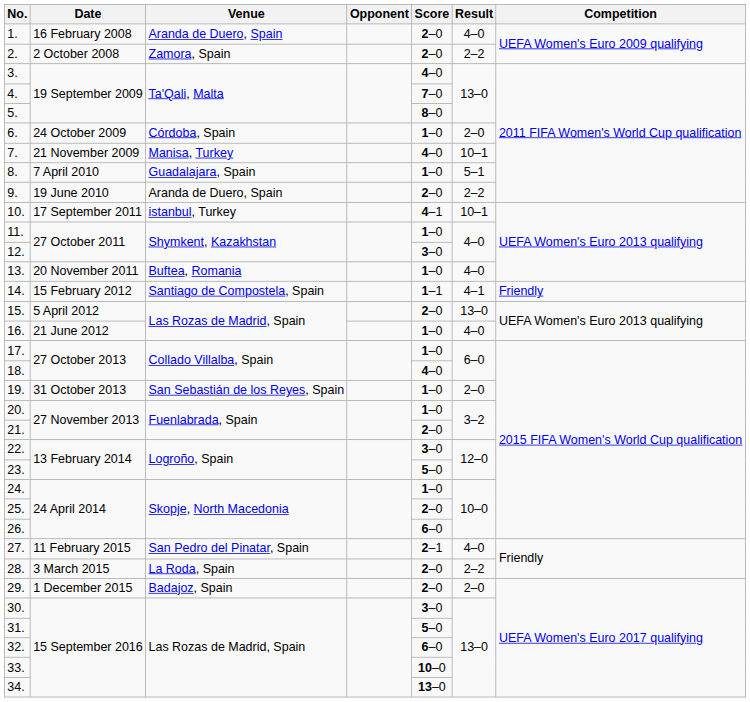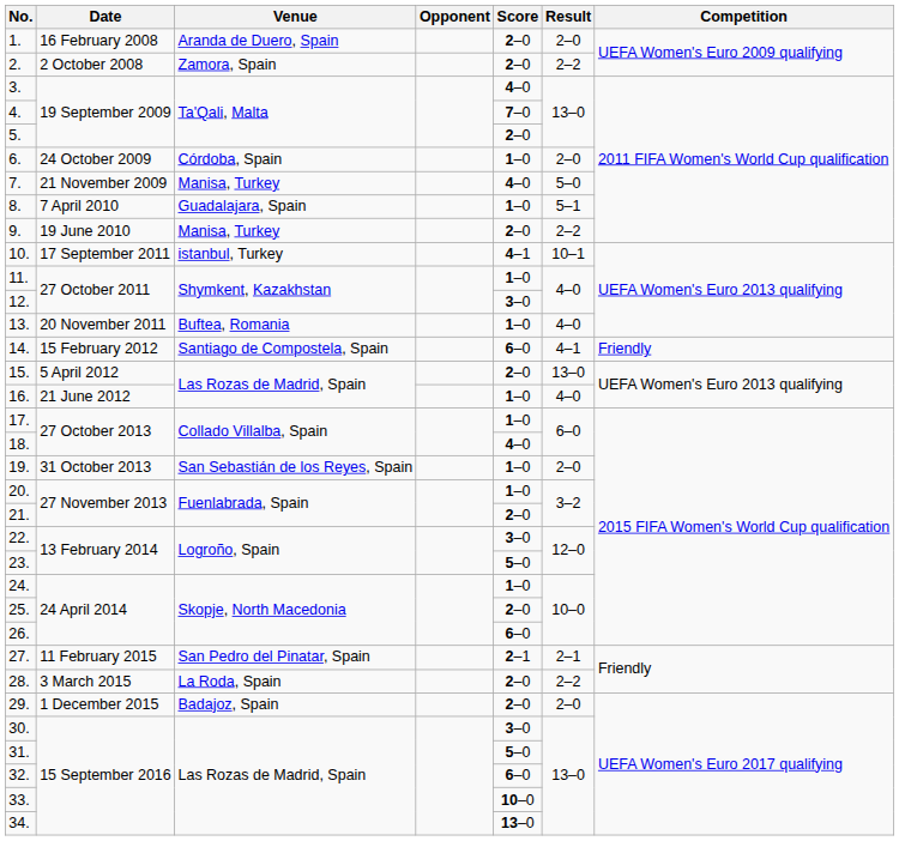 <table class="wikitable">
 <tr>
 <th>No.</th>
 <th>Date</th>
 <th>Venue</th>
 <th>Opponent</th>
 <th>Score</th>
 <th>Result</th>
 <th>Competition</th>
 </tr>
 <tr>
 <td>1.</td>
 <td>16 February 2008</td>
 <td><a href='#'>Aranda de Duero</a>, <a href='#'>Spain</a></td>
 <td></td>
 <td align=center><strong>2</strong>–0</td>
-<td align=center>4–0</td>
+<td align=center>2–0</td>
 <td rowspan=2><a href='#'>UEFA Women's Euro 2009 qualifying</a></td>
 </tr>
 <tr>
 <td>2.</td>
 <td>2 October 2008</td>
 <td><a href='#'>Zamora</a>, Spain</td>
 <td></td>
 <td align=center><strong>2</strong>–0</td>
 <td align=center>2–2</td>
 </tr>
 <tr>
 <td>3.</td>
 <td rowspan=3>19 September 2009</td>
 <td rowspan=3><a href='#'>Ta'Qali</a>, <a href='#'>Malta</a></td>
 <td rowspan=3></td>
 <td align=center><strong>4</strong>–0</td>
 <td rowspan=3 align=center>13–0</td>
 <td rowspan=7><a href='#'>2011 FIFA Women's World Cup qualification</a></td>
 </tr>
 <tr>
 <td>4.</td>
 <td align=center><strong>7</strong>–0</td>
 </tr>
 <tr>
 <td>5.</td>
-<td align=center><strong>8</strong>–0</td>
+<td align=center><strong>2</strong>–0</td>
 </tr>
 <tr>
 <td>6.</td>
 <td>24 October 2009</td>
 <td><a href='#'>Córdoba</a>, Spain</td>
 <td></td>
 <td align=center><strong>1</strong>–0</td>
 <td align=center>2–0</td>
 </tr>
 <tr>
 <td>7.</td>
 <td>21 November 2009</td>
 <td><a href='#'>Manisa</a>, <a href='#'>Turkey</a></td>
 <td></td>
 <td align=center><strong>4</strong>–0</td>
-<td align=center>10–1</td>
+<td align=center>5–0</td>
 </tr>
 <tr>
 <td>8.</td>
 <td>7 April 2010</td>
 <td><a href='#'>Guadalajara</a>, Spain</td>
 <td></td>
 <td align=center><strong>1</strong>–0</td>
 <td align=center>5–1</td>
 </tr>
 <tr>
 <td>9.</td>
 <td>19 June 2010</td>
-<td>Aranda de Duero, Spain</td>
+<td><a href='#'>Manisa</a>, <a href='#'>Turkey</a></td>
 <td></td>
 <td align=center><strong>2</strong>–0</td>
 <td align=center>2–2</td>
 </tr>
 <tr>
 <td>10.</td>
 <td>17 September 2011</td>
 <td><a href='#'>istanbul</a>, Turkey</td>
 <td></td>
 <td align=center><strong>4</strong>–1</td>
 <td align=center>10–1</td>
 <td rowspan=4><a href='#'>UEFA Women's Euro 2013 qualifying</a></td>
 </tr>
 <tr>
 <td>11.</td>
 <td rowspan=2>27 October 2011</td>
 <td rowspan=2><a href='#'>Shymkent</a>, <a href='#'>Kazakhstan</a></td>
 <td rowspan=2></td>
 <td align=center><strong>1</strong>–0</td>
 <td rowspan=2 align=center>4–0</td>
 </tr>
 <tr>
 <td>12.</td>
 <td align=center><strong>3</strong>–0</td>
 </tr>
 <tr>
 <td>13.</td>
 <td>20 November 2011</td>
 <td><a href='#'>Buftea</a>, <a href='#'>Romania</a></td>
 <td></td>
 <td align=center><strong>1</strong>–0</td>
 <td align=center>4–0</td>
 </tr>
 <tr>
 <td>14.</td>
 <td>15 February 2012</td>
 <td><a href='#'>Santiago de Compostela</a>, Spain</td>
 <td></td>
-<td align=center><strong>1</strong>–1</td>
+<td align=center><strong>6</strong>–0</td>
 <td align=center>4–1</td>
 <td><a href='#'>Friendly</a></td>
 </tr>
 <tr>
 <td>15.</td>
 <td>5 April 2012</td>
 <td rowspan=2><a href='#'>Las Rozas de Madrid</a>, Spain</td>
 <td></td>
 <td align=center><strong>2</strong>–0</td>
 <td align=center>13–0</td>
 <td rowspan=2>UEFA Women's Euro 2013 qualifying</td>
 </tr>
 <tr>
 <td>16.</td>
 <td>21 June 2012</td>
 <td></td>
 <td align=center><strong>1</strong>–0</td>
 <td align=center>4–0</td>
 </tr>
 <tr>
 <td>17.</td>
 <td rowspan=2>27 October 2013</td>
 <td rowspan=2><a href='#'>Collado Villalba</a>, Spain</td>
 <td rowspan=2></td>
 <td align=center><strong>1</strong>–0</td>
 <td rowspan=2 align=center>6–0</td>
 <td rowspan=10><a href='#'>2015 FIFA Women's World Cup qualification</a></td>
 </tr>
 <tr>
 <td>18.</td>
 <td align=center><strong>4</strong>–0</td>
 </tr>
 <tr>
 <td>19.</td>
 <td>31 October 2013</td>
 <td><a href='#'>San Sebastián de los Reyes</a>, Spain</td>
 <td></td>
 <td align=center><strong>1</strong>–0</td>
 <td align=center>2–0</td>
 </tr>
 <tr>
 <td>20.</td>
 <td rowspan=2>27 November 2013</td>
 <td rowspan=2><a href='#'>Fuenlabrada</a>, Spain</td>
 <td rowspan=2></td>
 <td align=center><strong>1</strong>–0</td>
 <td rowspan=2 align=center>3–2</td>
 </tr>
 <tr>
 <td>21.</td>
 <td align=center><strong>2</strong>–0</td>
 </tr>
 <tr>
 <td>22.</td>
 <td rowspan=2>13 February 2014</td>
 <td rowspan=2><a href='#'>Logroño</a>, Spain</td>
 <td rowspan=2></td>
 <td align=center><strong>3</strong>–0</td>
 <td rowspan=2 align=center>12–0</td>
 </tr>
 <tr>
 <td>23.</td>
 <td align=center><strong>5</strong>–0</td>
 </tr>
 <tr>
 <td>24.</td>
 <td rowspan=3>24 April 2014</td>
 <td rowspan=3><a href='#'>Skopje</a>, <a href='#'>North Macedonia</a></td>
 <td rowspan=3></td>
 <td align=center><strong>1</strong>–0</td>
 <td rowspan=3 align=center>10–0</td>
 </tr>
 <tr>
 <td>25.</td>
 <td align=center><strong>2</strong>–0</td>
 </tr>
 <tr>
 <td>26.</td>
 <td align=center><strong>6</strong>–0</td>
 </tr>
 <tr>
 <td>27.</td>
 <td>11 February 2015</td>
 <td><a href='#'>San Pedro del Pinatar</a>, Spain</td>
 <td></td>
 <td align=center><strong>2</strong>–1</td>
-<td align=center>4–0</td>
+<td align=center>2–1</td>
 <td rowspan=2>Friendly</td>
 </tr>
 <tr>
 <td>28.</td>
 <td>3 March 2015</td>
 <td><a href='#'>La Roda</a>, Spain</td>
 <td></td>
 <td align=center><strong>2</strong>–0</td>
 <td align=center>2–2</td>
 </tr>
 <tr>
 <td>29.</td>
 <td>1 December 2015</td>
 <td><a href='#'>Badajoz</a>, Spain</td>
 <td></td>
 <td align=center><strong>2</strong>–0</td>
 <td align=center>2–0</td>
 <td rowspan=6><a href='#'>UEFA Women's Euro 2017 qualifying</a></td>
 </tr>
 <tr>
 <td>30.</td>
 <td rowspan=5>15 September 2016</td>
 <td rowspan=5>Las Rozas de Madrid, Spain</td>
 <td rowspan=5></td>
 <td align=center><strong>3</strong>–0</td>
 <td rowspan=5 align=center>13–0</td>
 </tr>
 <tr>
 <td>31.</td>
 <td align=center><strong>5</strong>–0</td>
 </tr>
 <tr>
 <td>32.</td>
 <td align=center><strong>6</strong>–0</td>
 </tr>
 <tr>
 <td>33.</td>
 <td align=center><strong>10</strong>–0</td>
 </tr>
 <tr>
 <td>34.</td>
 <td align=center><strong>13</strong>–0</td>
 </tr>
 </table>
